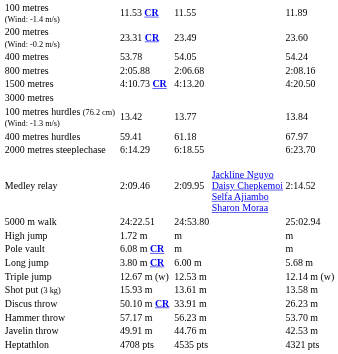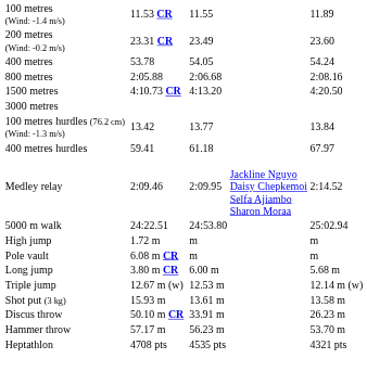 <table>
 <tr>
 <td>100 metres<br><small>(Wind: -1.4 m/s)</small></td>
 <td></td>
 <td>11.53 <strong><a href='#'>CR</a></strong></td>
 <td></td>
 <td>11.55</td>
 <td></td>
 <td>11.89</td>
 </tr>
 <tr>
 <td>200 metres <br><small>(Wind: -0.2 m/s)</small></td>
 <td></td>
 <td>23.31 <strong><a href='#'>CR</a></strong></td>
 <td></td>
 <td>23.49</td>
 <td></td>
 <td>23.60</td>
 </tr>
 <tr>
 <td>400 metres</td>
 <td></td>
 <td>53.78</td>
 <td></td>
 <td>54.05</td>
 <td></td>
 <td>54.24</td>
 </tr>
 <tr>
 <td>800 metres</td>
 <td></td>
 <td>2:05.88</td>
 <td></td>
 <td>2:06.68</td>
 <td></td>
 <td>2:08.16</td>
 </tr>
 <tr>
 <td>1500 metres</td>
 <td></td>
 <td>4:10.73 <strong><a href='#'>CR</a></strong></td>
 <td></td>
 <td>4:13.20</td>
 <td></td>
 <td>4:20.50</td>
 </tr>
 <tr>
 <td>3000 metres</td>
 <td></td>
 <td></td>
 <td></td>
 <td></td>
 <td></td>
 <td></td>
 </tr>
 <tr>
 <td>100 metres hurdles <small>(76.2 cm)<br>(Wind: -1.3 m/s)</small></td>
 <td></td>
 <td>13.42</td>
 <td></td>
 <td>13.77</td>
 <td></td>
 <td>13.84</td>
 </tr>
 <tr>
 <td>400 metres hurdles</td>
 <td></td>
 <td>59.41</td>
 <td></td>
 <td>61.18</td>
 <td></td>
 <td>67.97</td>
-</tr>
-<tr>
-<td>2000 metres steeplechase</td>
-<td></td>
-<td>6:14.29</td>
-<td></td>
-<td>6:18.55</td>
-<td></td>
-<td>6:23.70</td>
 </tr>
 <tr>
 <td>Medley relay</td>
 <td></td>
 <td>2:09.46</td>
 <td></td>
 <td>2:09.95</td>
 <td><br><a href='#'>Jackline Nguyo</a><br><a href='#'>Daisy Chepkemoi</a><br><a href='#'>Selfa Ajiambo</a><br><a href='#'>Sharon Moraa</a></td>
 <td>2:14.52</td>
 </tr>
 <tr>
 <td>5000 m walk</td>
 <td></td>
 <td>24:22.51</td>
 <td></td>
 <td>24:53.80</td>
 <td></td>
 <td>25:02.94</td>
 </tr>
 <tr>
 <td>High jump</td>
 <td></td>
 <td>1.72 m</td>
 <td></td>
 <td>m</td>
 <td></td>
 <td>m</td>
 </tr>
 <tr>
 <td>Pole vault</td>
 <td></td>
 <td>6.08 m <strong><a href='#'>CR</a></strong></td>
 <td></td>
 <td>m</td>
 <td></td>
 <td>m</td>
 </tr>
 <tr>
 <td>Long jump</td>
 <td></td>
 <td>3.80 m <strong><a href='#'>CR</a></strong></td>
 <td></td>
 <td>6.00 m</td>
 <td></td>
 <td>5.68 m</td>
 </tr>
 <tr>
 <td>Triple jump</td>
 <td></td>
 <td>12.67 m (w)</td>
 <td></td>
 <td>12.53 m</td>
 <td></td>
 <td>12.14 m (w)</td>
 </tr>
 <tr>
 <td>Shot put <small>(3 kg)</small></td>
 <td></td>
 <td>15.93 m</td>
 <td></td>
 <td>13.61 m</td>
 <td></td>
 <td>13.58 m</td>
 </tr>
 <tr>
 <td>Discus throw</td>
 <td></td>
 <td>50.10 m <strong><a href='#'>CR</a></strong></td>
 <td></td>
 <td>33.91 m</td>
 <td></td>
 <td>26.23 m</td>
 </tr>
 <tr>
 <td>Hammer throw</td>
 <td></td>
 <td>57.17 m</td>
 <td></td>
 <td>56.23 m</td>
 <td></td>
 <td>53.70 m</td>
 </tr>
 <tr>
-<td>Javelin throw</td>
-<td></td>
-<td>49.91 m</td>
-<td></td>
-<td>44.76 m</td>
-<td></td>
-<td>42.53 m</td>
-</tr>
-<tr>
 <td>Heptathlon</td>
 <td></td>
 <td>4708 pts</td>
 <td></td>
 <td>4535 pts</td>
 <td></td>
 <td>4321 pts</td>
 </tr>
 </table>
